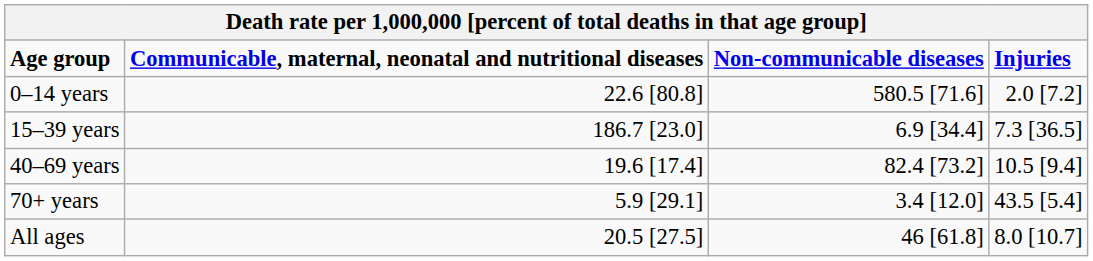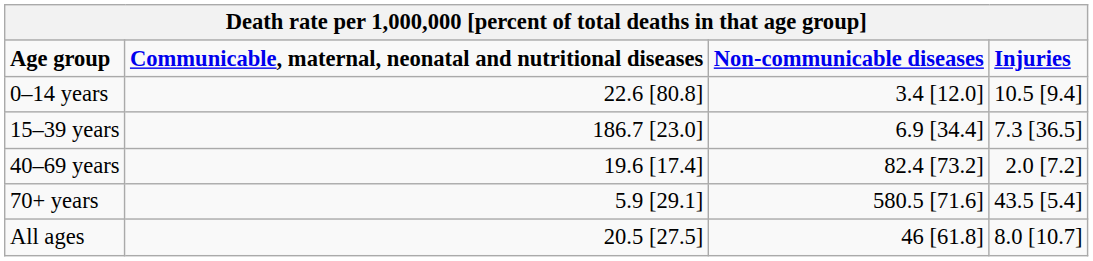 <table class="wikitable">
 <tr>
 <th colspan="4">Death rate per 1,000,000 [percent of total deaths in that age group]</th>
 </tr>
 <tr>
 <td><strong>Age group</strong></td>
 <td><strong><a href='#'>Communicable</a>, maternal, neonatal and nutritional diseases</strong></td>
 <td><strong><a href='#'>Non-communicable diseases</a></strong></td>
 <td><strong><a href='#'>Injuries</a></strong></td>
 </tr>
 <tr>
 <td style="text-align:left;">0–14 years</td>
 <td style="text-align:right;">22.6 [80.8]</td>
-<td style="text-align:right;">580.5 [71.6]</td>
-<td style="text-align:right;">2.0 [7.2]</td>
+<td style="text-align:right;">3.4 [12.0]</td>
+<td style="text-align:right;">10.5 [9.4]</td>
 </tr>
 <tr>
 <td style="text-align:left;">15–39 years</td>
 <td style="text-align:right;">186.7 [23.0]</td>
 <td style="text-align:right;">6.9 [34.4]</td>
 <td style="text-align:right;">7.3 [36.5]</td>
 </tr>
 <tr>
 <td style="text-align:left;">40–69 years</td>
 <td style="text-align:right;">19.6 [17.4]</td>
 <td style="text-align:right;">82.4 [73.2]</td>
-<td style="text-align:right;">10.5 [9.4]</td>
+<td style="text-align:right;">2.0 [7.2]</td>
 </tr>
 <tr>
 <td style="text-align:left;">70+ years</td>
 <td style="text-align:right;">5.9 [29.1]</td>
-<td style="text-align:right;">3.4 [12.0]</td>
+<td style="text-align:right;">580.5 [71.6]</td>
 <td style="text-align:right;">43.5 [5.4]</td>
 </tr>
 <tr>
 <td style="text-align:left;">All ages</td>
 <td style="text-align:right;">20.5 [27.5]</td>
 <td style="text-align:right;">46 [61.8]</td>
 <td style="text-align:right;">8.0 [10.7]</td>
 </tr>
 </table>
